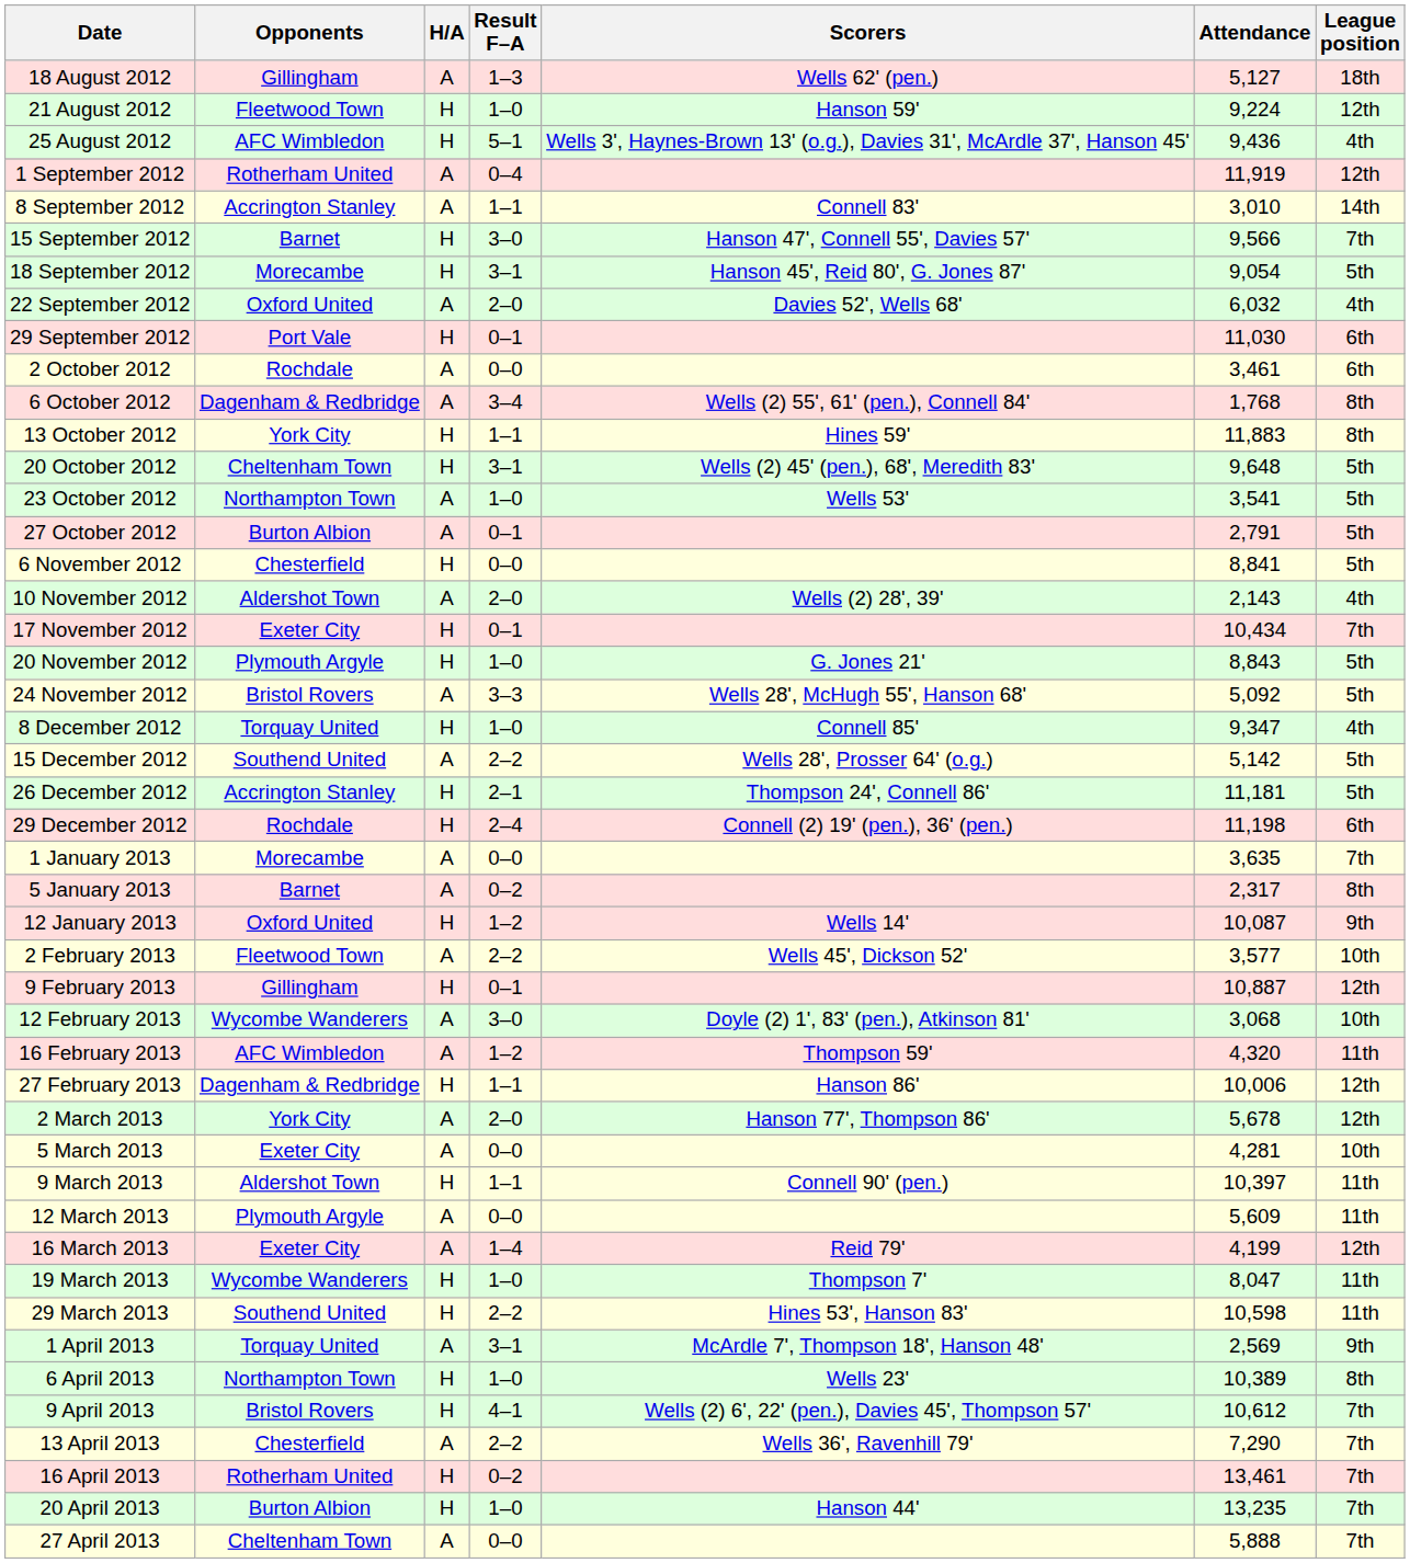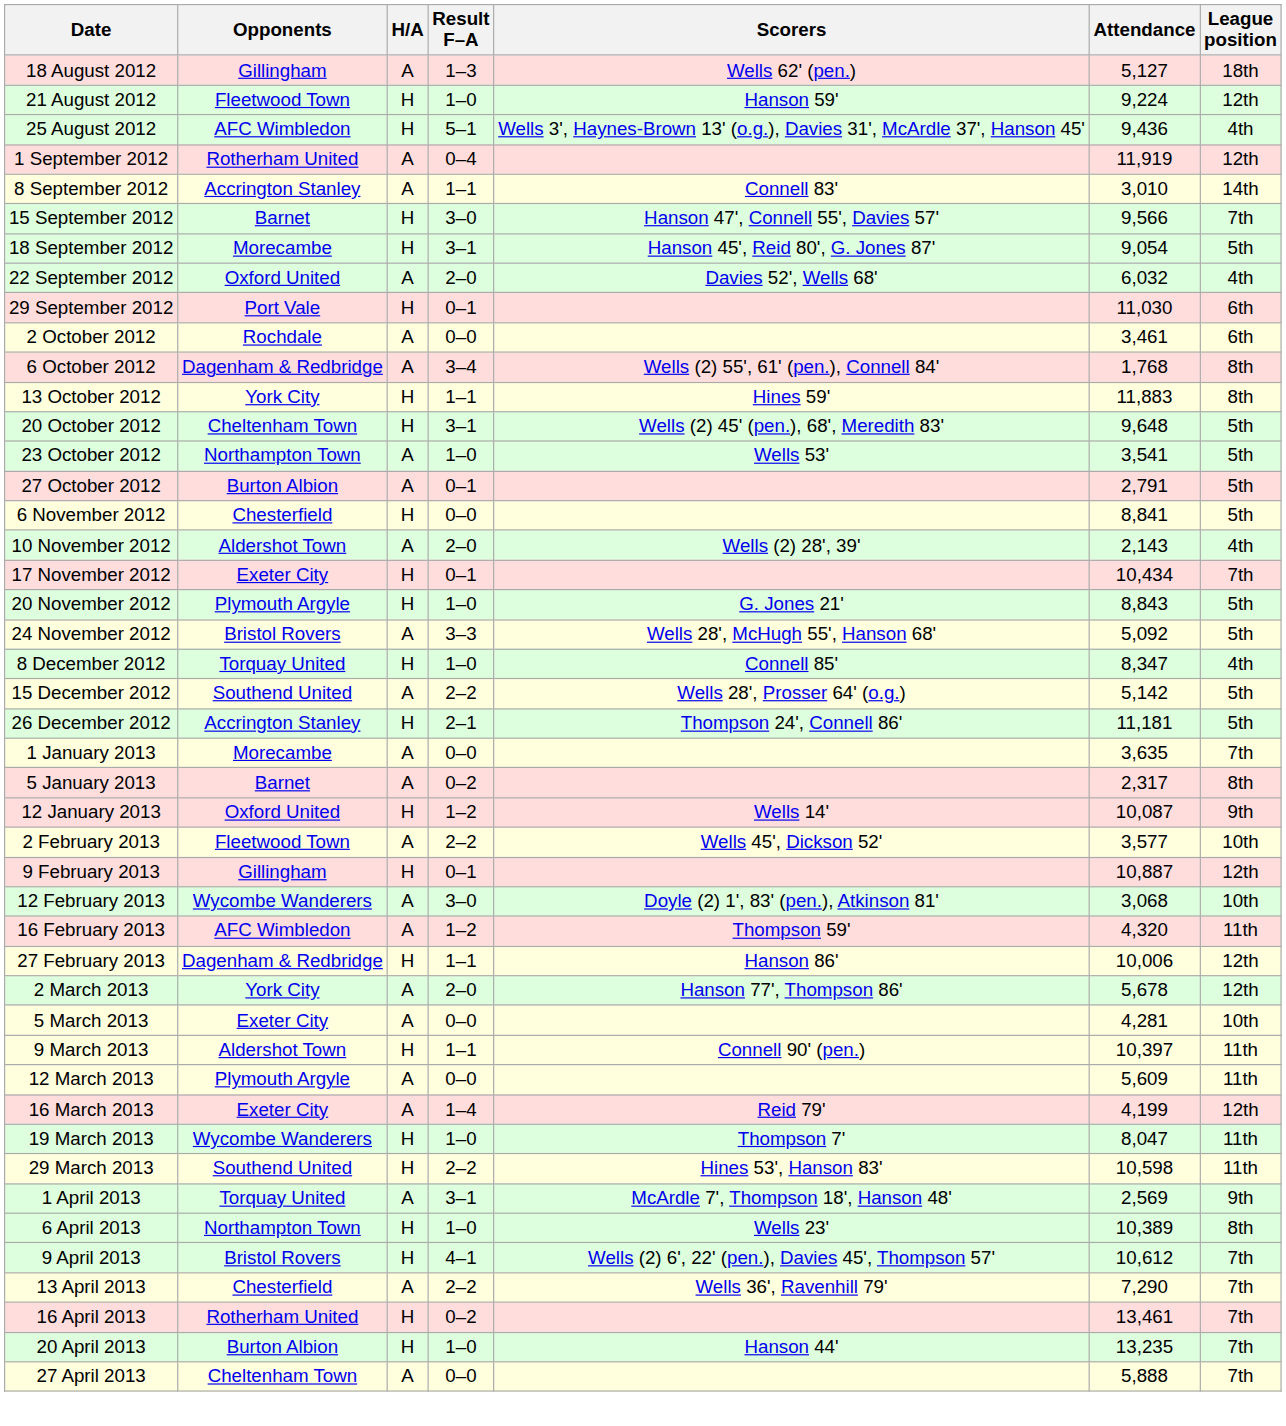 <table class="wikitable" style="text-align:center">
 <tr>
 <th>Date</th>
 <th>Opponents</th>
 <th>H/A</th>
 <th>Result<br>F–A</th>
 <th>Scorers</th>
 <th>Attendance</th>
 <th>League<br>position</th>
 </tr>
 <tr bgcolor="#ffdddd">
 <td>18 August 2012</td>
 <td><a href='#'>Gillingham</a></td>
 <td>A</td>
 <td>1–3</td>
 <td><a href='#'>Wells</a> 62' (<a href='#'>pen.</a>)</td>
 <td>5,127</td>
 <td>18th</td>
 </tr>
 <tr bgcolor="#ddffdd">
 <td>21 August 2012</td>
 <td><a href='#'>Fleetwood Town</a></td>
 <td>H</td>
 <td>1–0</td>
 <td><a href='#'>Hanson</a> 59'</td>
 <td>9,224</td>
 <td>12th</td>
 </tr>
 <tr bgcolor="#ddffdd">
 <td>25 August 2012</td>
 <td><a href='#'>AFC Wimbledon</a></td>
 <td>H</td>
 <td>5–1</td>
 <td><a href='#'>Wells</a> 3', <a href='#'>Haynes-Brown</a> 13' (<a href='#'>o.g.</a>), <a href='#'>Davies</a> 31', <a href='#'>McArdle</a> 37', <a href='#'>Hanson</a> 45'</td>
 <td>9,436</td>
 <td>4th</td>
 </tr>
 <tr bgcolor="#ffdddd">
 <td>1 September 2012</td>
 <td><a href='#'>Rotherham United</a></td>
 <td>A</td>
 <td>0–4</td>
 <td></td>
 <td>11,919</td>
 <td>12th</td>
 </tr>
 <tr bgcolor="#ffffdd">
 <td>8 September 2012</td>
 <td><a href='#'>Accrington Stanley</a></td>
 <td>A</td>
 <td>1–1</td>
 <td><a href='#'>Connell</a> 83'</td>
 <td>3,010</td>
 <td>14th</td>
 </tr>
 <tr bgcolor="#ddffdd">
 <td>15 September 2012</td>
 <td><a href='#'>Barnet</a></td>
 <td>H</td>
 <td>3–0</td>
 <td><a href='#'>Hanson</a> 47', <a href='#'>Connell</a> 55', <a href='#'>Davies</a> 57'</td>
 <td>9,566</td>
 <td>7th</td>
 </tr>
 <tr bgcolor="#ddffdd">
 <td>18 September 2012</td>
 <td><a href='#'>Morecambe</a></td>
 <td>H</td>
 <td>3–1</td>
 <td><a href='#'>Hanson</a> 45', <a href='#'>Reid</a> 80', <a href='#'>G. Jones</a> 87'</td>
 <td>9,054</td>
 <td>5th</td>
 </tr>
 <tr bgcolor="#ddffdd">
 <td>22 September 2012</td>
 <td><a href='#'>Oxford United</a></td>
 <td>A</td>
 <td>2–0</td>
 <td><a href='#'>Davies</a> 52', <a href='#'>Wells</a> 68'</td>
 <td>6,032</td>
 <td>4th</td>
 </tr>
 <tr bgcolor="#ffdddd">
 <td>29 September 2012</td>
 <td><a href='#'>Port Vale</a></td>
 <td>H</td>
 <td>0–1</td>
 <td></td>
 <td>11,030</td>
 <td>6th</td>
 </tr>
 <tr bgcolor="#ffffdd">
 <td>2 October 2012</td>
 <td><a href='#'>Rochdale</a></td>
 <td>A</td>
 <td>0–0</td>
 <td></td>
 <td>3,461</td>
 <td>6th</td>
 </tr>
 <tr bgcolor="#ffdddd">
 <td>6 October 2012</td>
 <td><a href='#'>Dagenham & Redbridge</a></td>
 <td>A</td>
 <td>3–4</td>
 <td><a href='#'>Wells</a> (2) 55', 61' (<a href='#'>pen.</a>), <a href='#'>Connell</a> 84'</td>
 <td>1,768</td>
 <td>8th</td>
 </tr>
 <tr bgcolor="#ffffdd">
 <td>13 October 2012</td>
 <td><a href='#'>York City</a></td>
 <td>H</td>
 <td>1–1</td>
 <td><a href='#'>Hines</a> 59'</td>
 <td>11,883</td>
 <td>8th</td>
 </tr>
 <tr bgcolor="#ddffdd">
 <td>20 October 2012</td>
 <td><a href='#'>Cheltenham Town</a></td>
 <td>H</td>
 <td>3–1</td>
 <td><a href='#'>Wells</a> (2) 45' (<a href='#'>pen.</a>), 68', <a href='#'>Meredith</a> 83'</td>
 <td>9,648</td>
 <td>5th</td>
 </tr>
 <tr bgcolor="#ddffdd">
 <td>23 October 2012</td>
 <td><a href='#'>Northampton Town</a></td>
 <td>A</td>
 <td>1–0</td>
 <td><a href='#'>Wells</a> 53'</td>
 <td>3,541</td>
 <td>5th</td>
 </tr>
 <tr bgcolor="#ffdddd">
 <td>27 October 2012</td>
 <td><a href='#'>Burton Albion</a></td>
 <td>A</td>
 <td>0–1</td>
 <td></td>
 <td>2,791</td>
 <td>5th</td>
 </tr>
 <tr bgcolor="#ffffdd">
 <td>6 November 2012</td>
 <td><a href='#'>Chesterfield</a></td>
 <td>H</td>
 <td>0–0</td>
 <td></td>
 <td>8,841</td>
 <td>5th</td>
 </tr>
 <tr bgcolor="#ddffdd">
 <td>10 November 2012</td>
 <td><a href='#'>Aldershot Town</a></td>
 <td>A</td>
 <td>2–0</td>
 <td><a href='#'>Wells</a> (2) 28', 39'</td>
 <td>2,143</td>
 <td>4th</td>
 </tr>
 <tr bgcolor="#ffdddd">
 <td>17 November 2012</td>
 <td><a href='#'>Exeter City</a></td>
 <td>H</td>
 <td>0–1</td>
 <td></td>
 <td>10,434</td>
 <td>7th</td>
 </tr>
 <tr bgcolor="#ddffdd">
 <td>20 November 2012</td>
 <td><a href='#'>Plymouth Argyle</a></td>
 <td>H</td>
 <td>1–0</td>
 <td><a href='#'>G. Jones</a> 21'</td>
 <td>8,843</td>
 <td>5th</td>
 </tr>
 <tr bgcolor="#ffffdd">
 <td>24 November 2012</td>
 <td><a href='#'>Bristol Rovers</a></td>
 <td>A</td>
 <td>3–3</td>
 <td><a href='#'>Wells</a> 28', <a href='#'>McHugh</a> 55', <a href='#'>Hanson</a> 68'</td>
 <td>5,092</td>
 <td>5th</td>
 </tr>
 <tr bgcolor="#ddffdd">
 <td>8 December 2012</td>
 <td><a href='#'>Torquay United</a></td>
 <td>H</td>
 <td>1–0</td>
 <td><a href='#'>Connell</a> 85'</td>
-<td>9,347</td>
+<td>8,347</td>
 <td>4th</td>
 </tr>
 <tr bgcolor="#ffffdd">
 <td>15 December 2012</td>
 <td><a href='#'>Southend United</a></td>
 <td>A</td>
 <td>2–2</td>
 <td><a href='#'>Wells</a> 28', <a href='#'>Prosser</a> 64' (<a href='#'>o.g.</a>)</td>
 <td>5,142</td>
 <td>5th</td>
 </tr>
 <tr bgcolor="#ddffdd">
 <td>26 December 2012</td>
 <td><a href='#'>Accrington Stanley</a></td>
 <td>H</td>
 <td>2–1</td>
 <td><a href='#'>Thompson</a> 24', <a href='#'>Connell</a> 86'</td>
 <td>11,181</td>
 <td>5th</td>
-</tr>
-<tr bgcolor="#ffdddd">
-<td>29 December 2012</td>
-<td><a href='#'>Rochdale</a></td>
-<td>H</td>
-<td>2–4</td>
-<td><a href='#'>Connell</a> (2) 19' (<a href='#'>pen.</a>), 36' (<a href='#'>pen.</a>)</td>
-<td>11,198</td>
-<td>6th</td>
 </tr>
 <tr bgcolor="#ffffdd">
 <td>1 January 2013</td>
 <td><a href='#'>Morecambe</a></td>
 <td>A</td>
 <td>0–0</td>
 <td></td>
 <td>3,635</td>
 <td>7th</td>
 </tr>
 <tr bgcolor="#ffdddd">
 <td>5 January 2013</td>
 <td><a href='#'>Barnet</a></td>
 <td>A</td>
 <td>0–2</td>
 <td></td>
 <td>2,317</td>
 <td>8th</td>
 </tr>
 <tr bgcolor="#ffdddd">
 <td>12 January 2013</td>
 <td><a href='#'>Oxford United</a></td>
 <td>H</td>
 <td>1–2</td>
 <td><a href='#'>Wells</a> 14'</td>
 <td>10,087</td>
 <td>9th</td>
 </tr>
 <tr bgcolor="#ffffdd">
 <td>2 February 2013</td>
 <td><a href='#'>Fleetwood Town</a></td>
 <td>A</td>
 <td>2–2</td>
 <td><a href='#'>Wells</a> 45', <a href='#'>Dickson</a> 52'</td>
 <td>3,577</td>
 <td>10th</td>
 </tr>
 <tr bgcolor="#ffdddd">
 <td>9 February 2013</td>
 <td><a href='#'>Gillingham</a></td>
 <td>H</td>
 <td>0–1</td>
 <td></td>
 <td>10,887</td>
 <td>12th</td>
 </tr>
 <tr bgcolor="#ddffdd">
 <td>12 February 2013</td>
 <td><a href='#'>Wycombe Wanderers</a></td>
 <td>A</td>
 <td>3–0</td>
 <td><a href='#'>Doyle</a> (2) 1', 83' (<a href='#'>pen.</a>), <a href='#'>Atkinson</a> 81'</td>
 <td>3,068</td>
 <td>10th</td>
 </tr>
 <tr bgcolor="#ffdddd">
 <td>16 February 2013</td>
 <td><a href='#'>AFC Wimbledon</a></td>
 <td>A</td>
 <td>1–2</td>
 <td><a href='#'>Thompson</a> 59'</td>
 <td>4,320</td>
 <td>11th</td>
 </tr>
 <tr bgcolor="#ffffdd">
 <td>27 February 2013</td>
 <td><a href='#'>Dagenham & Redbridge</a></td>
 <td>H</td>
 <td>1–1</td>
 <td><a href='#'>Hanson</a> 86'</td>
 <td>10,006</td>
 <td>12th</td>
 </tr>
 <tr bgcolor="#ddffdd">
 <td>2 March 2013</td>
 <td><a href='#'>York City</a></td>
 <td>A</td>
 <td>2–0</td>
 <td><a href='#'>Hanson</a> 77', <a href='#'>Thompson</a> 86'</td>
 <td>5,678</td>
 <td>12th</td>
 </tr>
 <tr bgcolor="#ffffdd">
 <td>5 March 2013</td>
 <td><a href='#'>Exeter City</a></td>
 <td>A</td>
 <td>0–0</td>
 <td></td>
 <td>4,281</td>
 <td>10th</td>
 </tr>
 <tr bgcolor="#ffffdd">
 <td>9 March 2013</td>
 <td><a href='#'>Aldershot Town</a></td>
 <td>H</td>
 <td>1–1</td>
 <td><a href='#'>Connell</a> 90' (<a href='#'>pen.</a>)</td>
 <td>10,397</td>
 <td>11th</td>
 </tr>
 <tr bgcolor="#ffffdd">
 <td>12 March 2013</td>
 <td><a href='#'>Plymouth Argyle</a></td>
 <td>A</td>
 <td>0–0</td>
 <td></td>
 <td>5,609</td>
 <td>11th</td>
 </tr>
 <tr bgcolor="#ffdddd">
 <td>16 March 2013</td>
 <td><a href='#'>Exeter City</a></td>
 <td>A</td>
 <td>1–4</td>
 <td><a href='#'>Reid</a> 79'</td>
 <td>4,199</td>
 <td>12th</td>
 </tr>
 <tr bgcolor="#ddffdd">
 <td>19 March 2013</td>
 <td><a href='#'>Wycombe Wanderers</a></td>
 <td>H</td>
 <td>1–0</td>
 <td><a href='#'>Thompson</a> 7'</td>
 <td>8,047</td>
 <td>11th</td>
 </tr>
 <tr bgcolor="#ffffdd">
 <td>29 March 2013</td>
 <td><a href='#'>Southend United</a></td>
 <td>H</td>
 <td>2–2</td>
 <td><a href='#'>Hines</a> 53', <a href='#'>Hanson</a> 83'</td>
 <td>10,598</td>
 <td>11th</td>
 </tr>
 <tr bgcolor="#ddffdd">
 <td>1 April 2013</td>
 <td><a href='#'>Torquay United</a></td>
 <td>A</td>
 <td>3–1</td>
 <td><a href='#'>McArdle</a> 7', <a href='#'>Thompson</a> 18', <a href='#'>Hanson</a> 48'</td>
 <td>2,569</td>
 <td>9th</td>
 </tr>
 <tr bgcolor="#ddffdd">
 <td>6 April 2013</td>
 <td><a href='#'>Northampton Town</a></td>
 <td>H</td>
 <td>1–0</td>
 <td><a href='#'>Wells</a> 23'</td>
 <td>10,389</td>
 <td>8th</td>
 </tr>
 <tr bgcolor="#ddffdd">
 <td>9 April 2013</td>
 <td><a href='#'>Bristol Rovers</a></td>
 <td>H</td>
 <td>4–1</td>
 <td><a href='#'>Wells</a> (2) 6', 22' (<a href='#'>pen.</a>), <a href='#'>Davies</a> 45', <a href='#'>Thompson</a> 57'</td>
 <td>10,612</td>
 <td>7th</td>
 </tr>
 <tr bgcolor="#ffffdd">
 <td>13 April 2013</td>
 <td><a href='#'>Chesterfield</a></td>
 <td>A</td>
 <td>2–2</td>
 <td><a href='#'>Wells</a> 36', <a href='#'>Ravenhill</a> 79'</td>
 <td>7,290</td>
 <td>7th</td>
 </tr>
 <tr bgcolor="#ffdddd">
 <td>16 April 2013</td>
 <td><a href='#'>Rotherham United</a></td>
 <td>H</td>
 <td>0–2</td>
 <td></td>
 <td>13,461</td>
 <td>7th</td>
 </tr>
 <tr bgcolor="#ddffdd">
 <td>20 April 2013</td>
 <td><a href='#'>Burton Albion</a></td>
 <td>H</td>
 <td>1–0</td>
 <td><a href='#'>Hanson</a> 44'</td>
 <td>13,235</td>
 <td>7th</td>
 </tr>
 <tr bgcolor="#ffffdd">
 <td>27 April 2013</td>
 <td><a href='#'>Cheltenham Town</a></td>
 <td>A</td>
 <td>0–0</td>
 <td></td>
 <td>5,888</td>
 <td>7th</td>
 </tr>
 </table>
